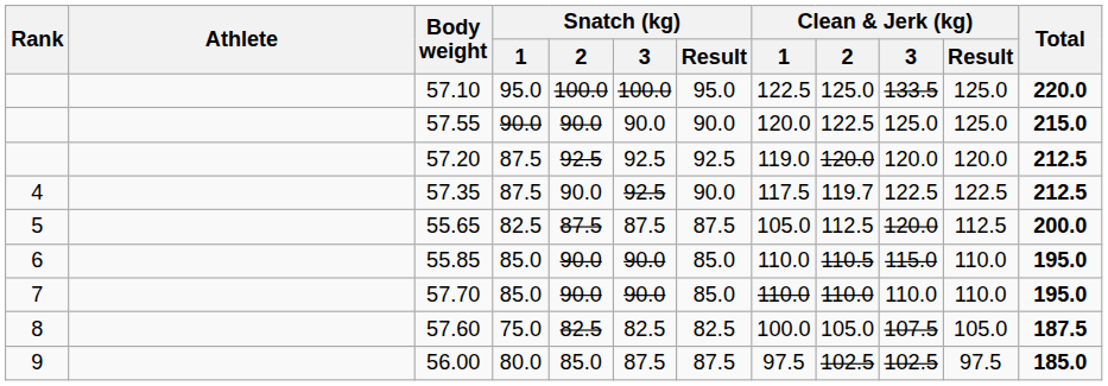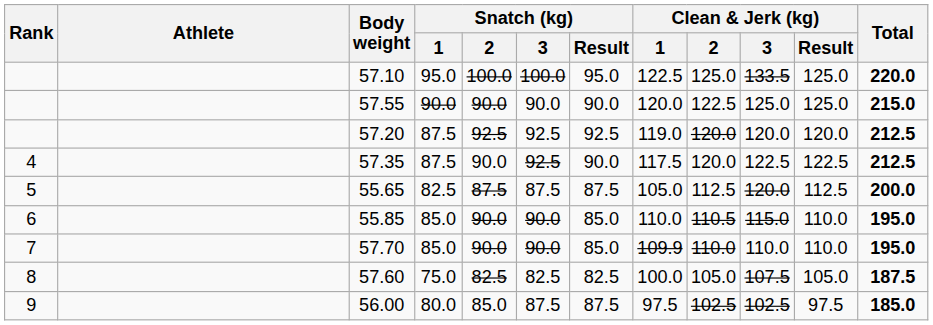 <table class = "wikitable" style="text-align:center;">
 <tr>
 <th rowspan=2 width=40>Rank</th>
 <th rowspan=2 width=250>Athlete</th>
 <th rowspan=2 width=50>Body weight</th>
 <th colspan=4>Snatch (kg)</th>
 <th colspan=4>Clean & Jerk (kg)</th>
 <th rowspan=2 width=55>Total</th>
 </tr>
 <tr>
 <th width=35>1</th>
 <th width=35>2</th>
 <th width=35>3</th>
 <th width=45>Result</th>
 <th width=35>1</th>
 <th width=35>2</th>
 <th width=35>3</th>
 <th width=45>Result</th>
 </tr>
 <tr>
 <td></td>
 <td align=left></td>
 <td>57.10</td>
 <td>95.0</td>
 <td><s>100.0</s></td>
 <td><s>100.0</s></td>
 <td>95.0</td>
 <td>122.5</td>
 <td>125.0</td>
 <td><s>133.5</s></td>
 <td>125.0</td>
 <td><strong>220.0</strong></td>
 </tr>
 <tr>
 <td></td>
 <td align=left></td>
 <td>57.55</td>
 <td><s>90.0</s></td>
 <td><s>90.0</s></td>
 <td>90.0</td>
 <td>90.0</td>
 <td>120.0</td>
 <td>122.5</td>
 <td>125.0</td>
 <td>125.0</td>
 <td><strong>215.0</strong></td>
 </tr>
 <tr>
 <td></td>
 <td align=left></td>
 <td>57.20</td>
 <td>87.5</td>
 <td><s>92.5</s></td>
 <td>92.5</td>
 <td>92.5</td>
 <td>119.0</td>
 <td><s>120.0</s></td>
 <td>120.0</td>
 <td>120.0</td>
 <td><strong>212.5</strong></td>
 </tr>
 <tr>
 <td>4</td>
 <td align=left></td>
 <td>57.35</td>
 <td>87.5</td>
 <td>90.0</td>
 <td><s>92.5</s></td>
 <td>90.0</td>
 <td>117.5</td>
-<td>119.7</td>
+<td>120.0</td>
 <td>122.5</td>
 <td>122.5</td>
 <td><strong>212.5</strong></td>
 </tr>
 <tr>
 <td>5</td>
 <td align=left></td>
 <td>55.65</td>
 <td>82.5</td>
 <td><s>87.5</s></td>
 <td>87.5</td>
 <td>87.5</td>
 <td>105.0</td>
 <td>112.5</td>
 <td><s>120.0</s></td>
 <td>112.5</td>
 <td><strong>200.0</strong></td>
 </tr>
 <tr>
 <td>6</td>
 <td align=left></td>
 <td>55.85</td>
 <td>85.0</td>
 <td><s>90.0</s></td>
 <td><s>90.0</s></td>
 <td>85.0</td>
 <td>110.0</td>
 <td><s>110.5</s></td>
 <td><s>115.0</s></td>
 <td>110.0</td>
 <td><strong>195.0</strong></td>
 </tr>
 <tr>
 <td>7</td>
 <td align=left></td>
 <td>57.70</td>
 <td>85.0</td>
 <td><s>90.0</s></td>
 <td><s>90.0</s></td>
 <td>85.0</td>
-<td><s>110.0</s></td>
+<td><s>109.9</s></td>
 <td><s>110.0</s></td>
 <td>110.0</td>
 <td>110.0</td>
 <td><strong>195.0</strong></td>
 </tr>
 <tr>
 <td>8</td>
 <td align=left></td>
 <td>57.60</td>
 <td>75.0</td>
 <td><s>82.5</s></td>
 <td>82.5</td>
 <td>82.5</td>
 <td>100.0</td>
 <td>105.0</td>
 <td><s>107.5</s></td>
 <td>105.0</td>
 <td><strong>187.5</strong></td>
 </tr>
 <tr>
 <td>9</td>
 <td align=left></td>
 <td>56.00</td>
 <td>80.0</td>
 <td>85.0</td>
 <td>87.5</td>
 <td>87.5</td>
 <td>97.5</td>
 <td><s>102.5</s></td>
 <td><s>102.5</s></td>
 <td>97.5</td>
 <td><strong>185.0</strong></td>
 </tr>
 </table>
